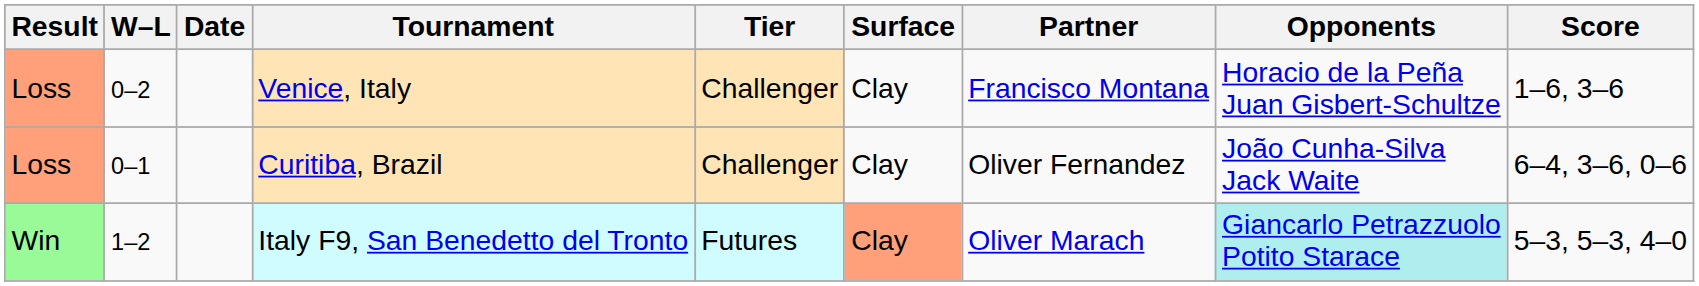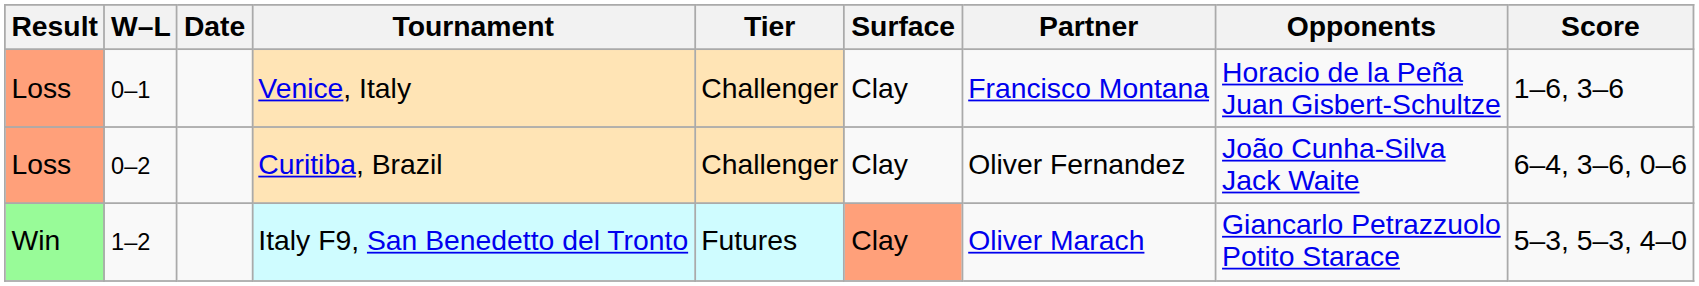 <table class="sortable wikitable">
 <tr>
 <th>Result</th>
 <th class="unsortable">W–L</th>
 <th>Date</th>
 <th>Tournament</th>
 <th>Tier</th>
 <th>Surface</th>
 <th>Partner</th>
 <th>Opponents</th>
 <th class="unsortable">Score</th>
 </tr>
 <tr>
 <td style="background:#ffa07a;">Loss</td>
-<td><small>0–2</small></td>
+<td><small>0–1</small></td>
 <td></td>
 <td style="background:moccasin;"><a href='#'>Venice</a>, Italy</td>
 <td style="background:moccasin;">Challenger</td>
 <td>Clay</td>
 <td> <a href='#'>Francisco Montana</a></td>
 <td> <a href='#'>Horacio de la Peña</a> <br>  <a href='#'>Juan Gisbert-Schultze</a></td>
 <td>1–6, 3–6</td>
 </tr>
 <tr>
 <td style="background:#ffa07a;">Loss</td>
-<td><small>0–1</small></td>
+<td><small>0–2</small></td>
 <td></td>
 <td style="background:moccasin;"><a href='#'>Curitiba</a>, Brazil</td>
 <td style="background:moccasin;">Challenger</td>
 <td>Clay</td>
 <td> Oliver Fernandez</td>
 <td> <a href='#'>João Cunha-Silva</a> <br>  <a href='#'>Jack Waite</a></td>
 <td>6–4, 3–6, 0–6</td>
 </tr>
 <tr>
 <td style="background:#98fb98;">Win</td>
 <td><small>1–2</small></td>
 <td></td>
 <td style="background:#cffcff;">Italy F9, <a href='#'>San Benedetto del Tronto</a></td>
 <td style="background:#cffcff;">Futures</td>
 <td style="background: lightsalmon;">Clay</td>
 <td> <a href='#'>Oliver Marach</a></td>
-<td style="background: paleturquoise;"> <a href='#'>Giancarlo Petrazzuolo</a> <br>  <a href='#'>Potito Starace</a></td>
+<td> <a href='#'>Giancarlo Petrazzuolo</a> <br>  <a href='#'>Potito Starace</a></td>
 <td>5–3, 5–3, 4–0</td>
 </tr>
 </table>
